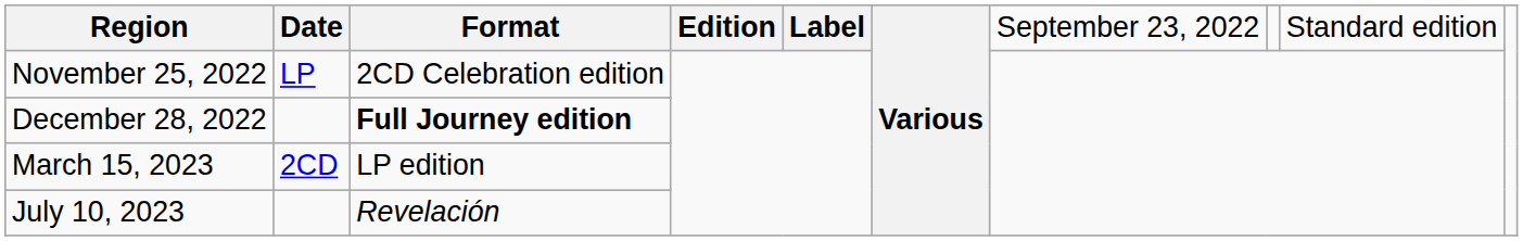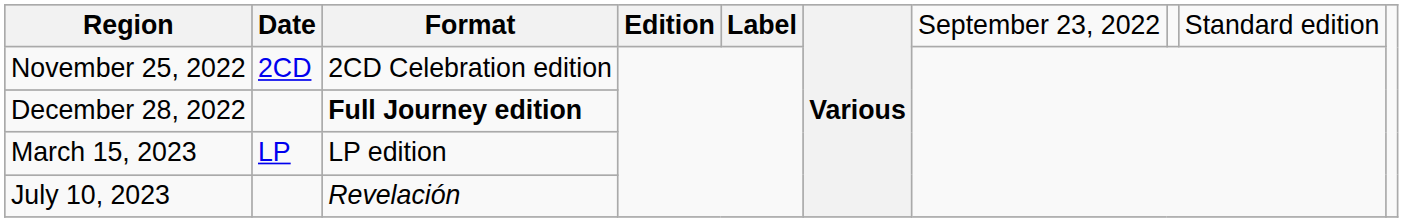 <table class="wikitable plainrowheaders">
 <tr>
 <th scope="col">Region</th>
 <th scope="col">Date</th>
 <th scope="col">Format</th>
 <th scope="col">Edition</th>
 <th scope="col">Label</th>
 <th rowspan="5" scope="row">Various</th>
 <td>September 23, 2022</td>
 <td></td>
 <td>Standard edition</td>
 <td rowspan="5"></td>
 </tr>
 <tr>
 <td>November 25, 2022</td>
-<td><a href='#'>LP</a></td>
+<td><a href='#'>2CD</a></td>
 <td>2CD Celebration edition</td>
 </tr>
 <tr>
 <td>December 28, 2022</td>
 <td></td>
 <td><strong>Full Journey edition</strong></td>
 </tr>
 <tr>
 <td>March 15, 2023</td>
-<td><a href='#'>2CD</a></td>
+<td><a href='#'>LP</a></td>
 <td>LP edition</td>
 </tr>
 <tr>
 <td>July 10, 2023</td>
 <td></td>
 <td><em>Revelación</em></td>
 </tr>
 </table>
